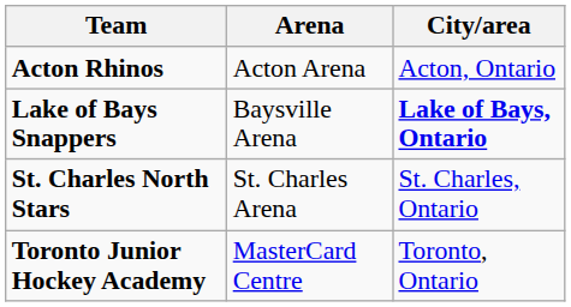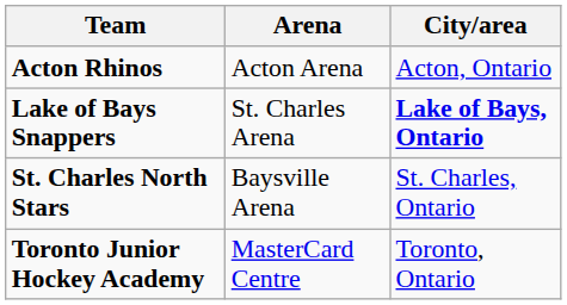 <table class="wikitable" style="width: 55%"">
 <tr>
 <th>Team</th>
 <th>Arena</th>
 <th>City/area</th>
 </tr>
 <tr>
 <td><strong>Acton Rhinos</strong></td>
 <td>Acton Arena</td>
 <td><a href='#'>Acton, Ontario</a></td>
 </tr>
 <tr>
 <td><strong>Lake of Bays Snappers</strong></td>
-<td>Baysville Arena</td>
+<td>St. Charles Arena</td>
 <td><strong><a href='#'>Lake of Bays, Ontario</a></strong></td>
 </tr>
 <tr>
 <td><strong>St. Charles North Stars</strong></td>
-<td>St. Charles Arena</td>
+<td>Baysville Arena</td>
 <td><a href='#'>St. Charles, Ontario</a></td>
 </tr>
 <tr>
 <td><strong>Toronto Junior Hockey Academy</strong></td>
 <td><a href='#'>MasterCard Centre</a></td>
 <td><a href='#'>Toronto</a>, <a href='#'>Ontario</a></td>
 </tr>
 </table>
